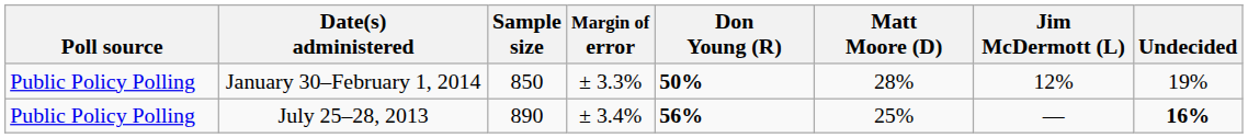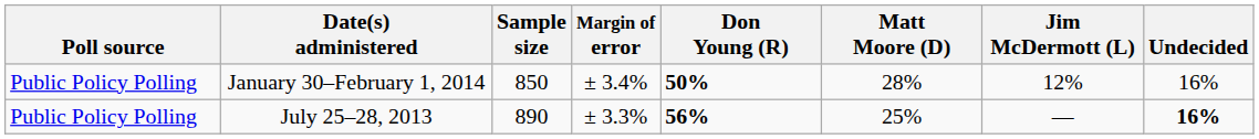 <table class="wikitable">
 <tr valign= bottom>
 <th style="width:150px;">Poll source</th>
 <th style="width:190px;">Date(s)<br>administered</th>
 <th class=small>Sample<br>size</th>
 <th><small>Margin of</small><br>error</th>
 <th style="width:110px;">Don<br>Young (R)</th>
 <th style="width:110px;">Matt<br>Moore (D)</th>
 <th style="width:110px;">Jim<br>McDermott (L)</th>
 <th style="width:40px;">Undecided</th>
 </tr>
 <tr>
 <td><a href='#'>Public Policy Polling</a></td>
 <td align=center>January 30–February 1, 2014</td>
 <td align=center>850</td>
-<td align=center>± 3.3%</td>
+<td align=center>± 3.4%</td>
 <td><strong>50%</strong></td>
 <td align=center>28%</td>
 <td align=center>12%</td>
-<td align=center>19%</td>
+<td align=center>16%</td>
 </tr>
 <tr>
 <td><a href='#'>Public Policy Polling</a></td>
 <td align=center>July 25–28, 2013</td>
 <td align=center>890</td>
-<td align=center>± 3.4%</td>
+<td align=center>± 3.3%</td>
 <td><strong>56%</strong></td>
 <td align=center>25%</td>
 <td align=center>—</td>
 <td align=center><strong>16%</strong></td>
 </tr>
 </table>
